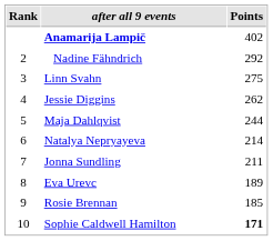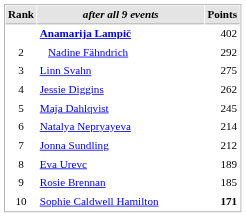 <table cellspacing="1" cellpadding="3" style="border:1px solid #AAAAAA;font-size:86%">
 <tr style="background-color: #E4E4E4;">
 <th style="border-bottom:1px solid #AAAAAA" width=10>Rank</th>
 <th style="border-bottom:1px solid #AAAAAA" width=200><em>after all 9 events</em></th>
 <th style="border-bottom:1px solid #AAAAAA" width=20 align=right>Points</th>
 </tr>
 <tr>
 <td align=center></td>
 <td> <strong><a href='#'>Anamarija Lampič</a></strong></td>
 <td align=right>402</td>
 </tr>
 <tr>
 <td align=center>2</td>
 <td>   <a href='#'>Nadine Fähndrich</a></td>
 <td align=right>292</td>
 </tr>
 <tr>
 <td align=center>3</td>
 <td> <a href='#'>Linn Svahn</a></td>
 <td align=right>275</td>
 </tr>
 <tr>
 <td align=center>4</td>
 <td> <a href='#'>Jessie Diggins</a></td>
 <td align=right>262</td>
 </tr>
 <tr>
 <td align=center>5</td>
 <td> <a href='#'>Maja Dahlqvist</a></td>
-<td align=right>244</td>
+<td align=right>245</td>
 </tr>
 <tr>
 <td align=center>6</td>
 <td> <a href='#'>Natalya Nepryayeva</a></td>
 <td align=right>214</td>
 </tr>
 <tr>
 <td align=center>7</td>
 <td> <a href='#'>Jonna Sundling</a></td>
-<td align=right>211</td>
+<td align=right>212</td>
 </tr>
 <tr>
 <td align=center>8</td>
 <td> <a href='#'>Eva Urevc</a></td>
 <td align=right>189</td>
 </tr>
 <tr>
 <td align=center>9</td>
 <td> <a href='#'>Rosie Brennan</a></td>
 <td align=right>185</td>
 </tr>
 <tr>
 <td align=center>10</td>
 <td> <a href='#'>Sophie Caldwell Hamilton</a></td>
 <td align=right><strong>171</strong></td>
 </tr>
 </table>
